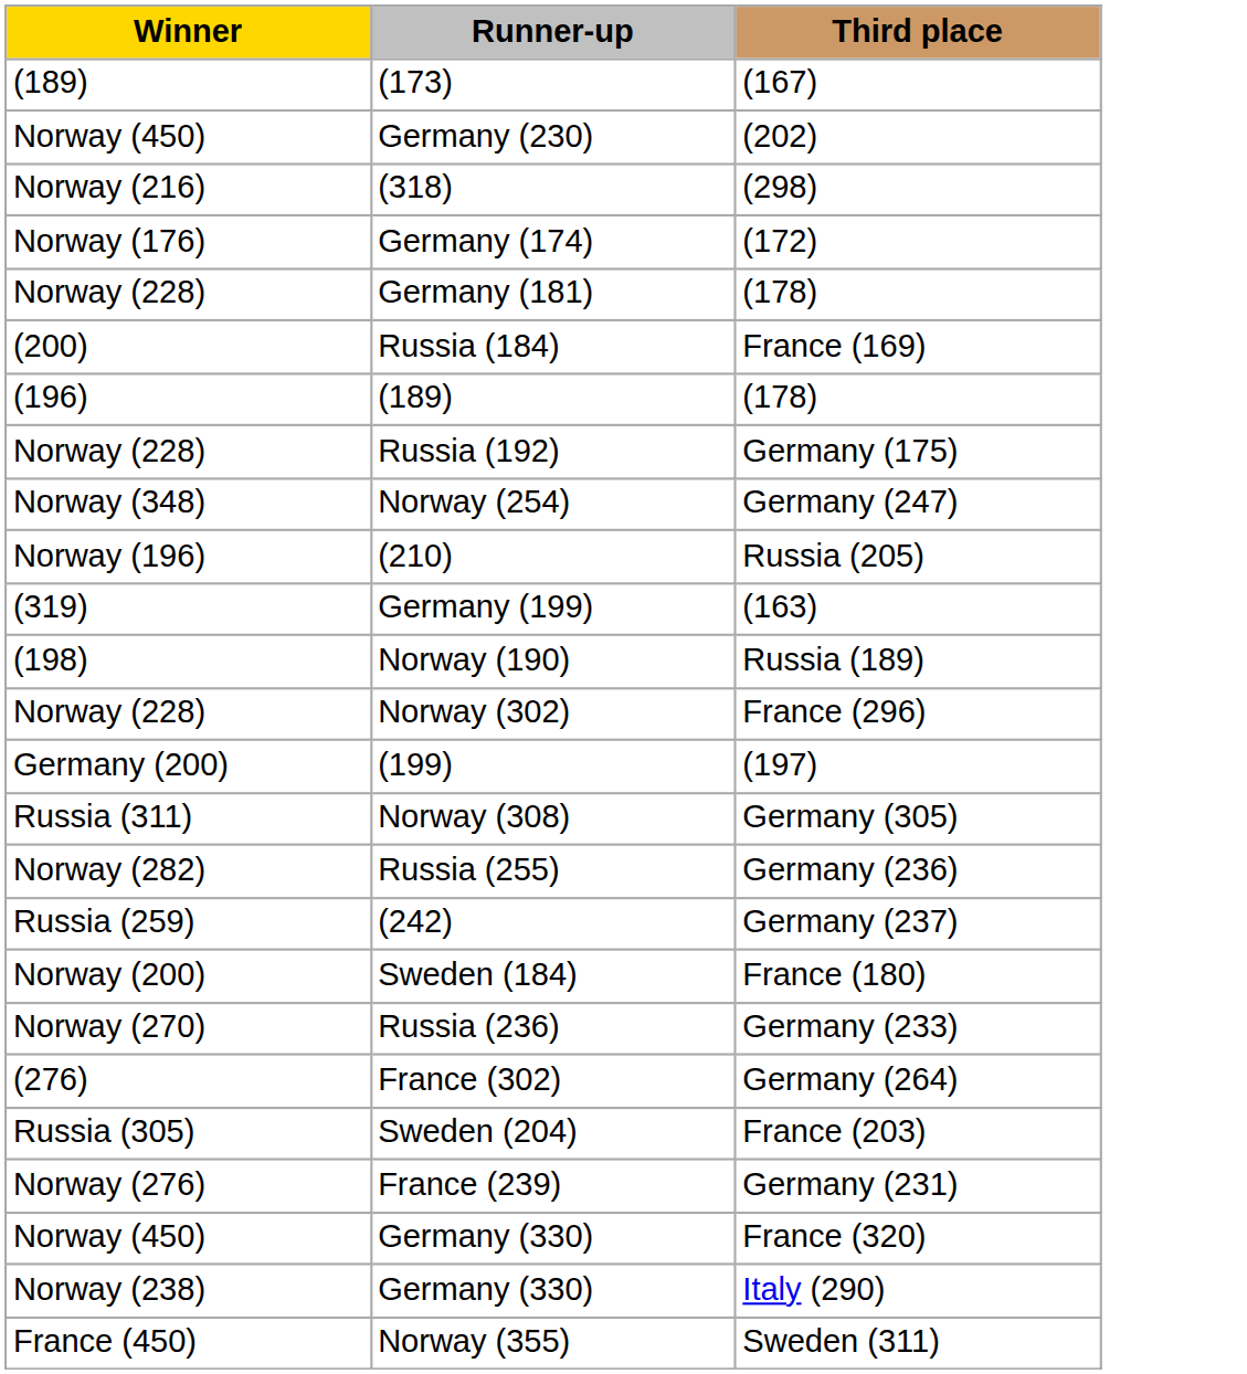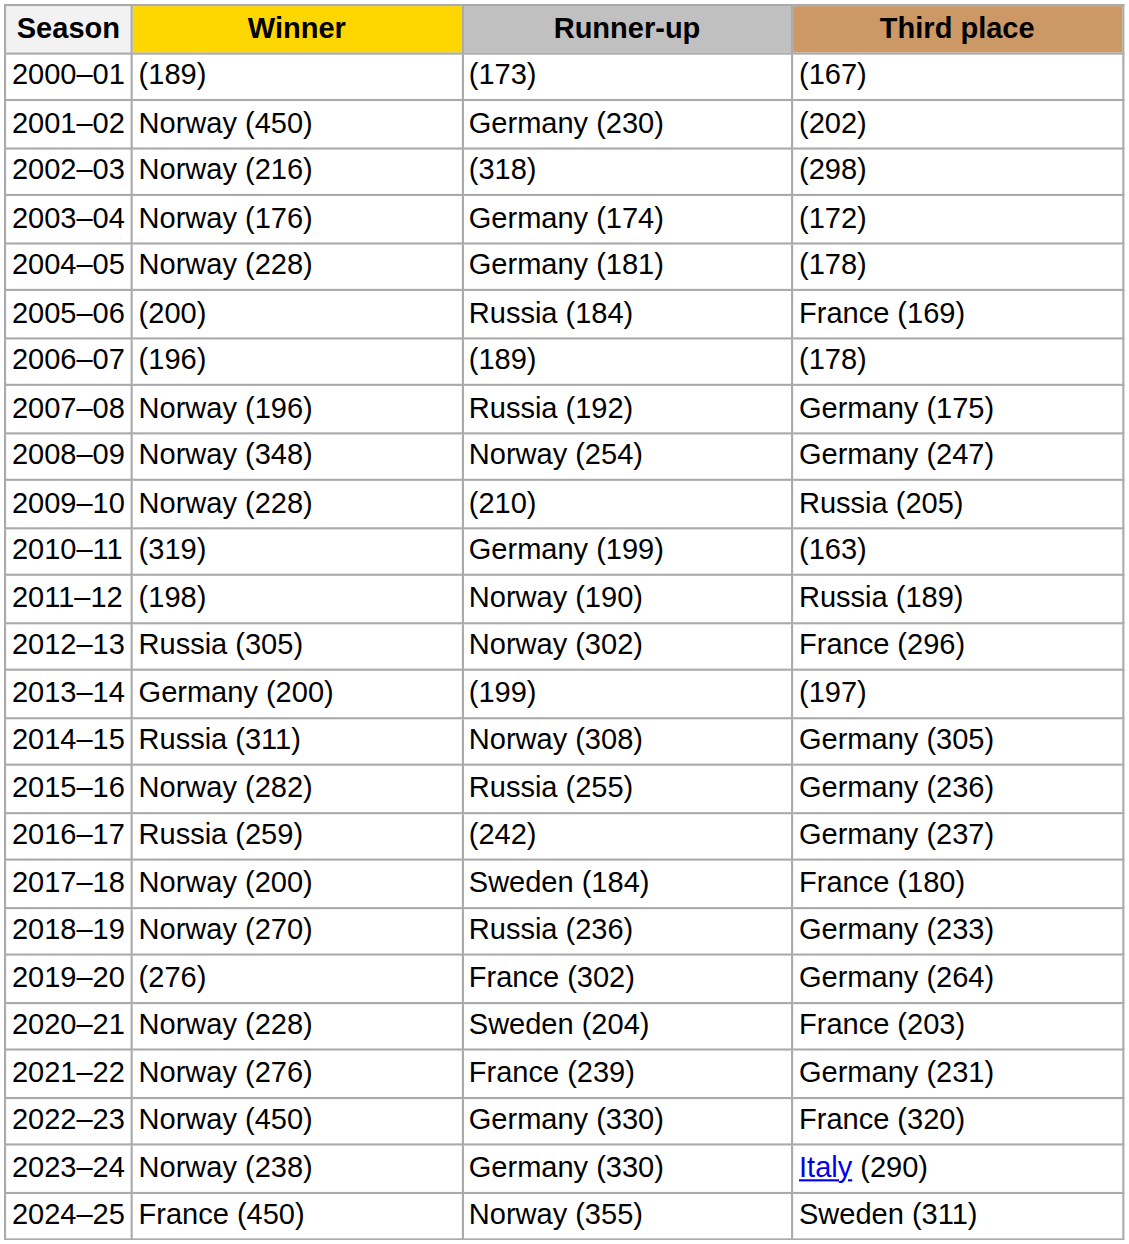 <table class="wikitable plainrowheaders" style="background:#fff; font-size:86%; line-height:16px; border:grey solid 1px; border-collapse:collapse;">
 <tr>
+<th>Season</th>
 <th scope="col" style="background:gold; width:150px;">Winner</th>
 <th scope="col" style="background:silver; width:150px;">Runner-up</th>
 <th scope="col" style="background:#c96; width:150px;">Third place</th>
 </tr>
 <tr>
+<td>2000–01</td>
 <td> (189)</td>
 <td> (173)</td>
 <td> (167)</td>
 </tr>
 <tr>
+<td>2001–02</td>
 <td> Norway (450)</td>
 <td> Germany (230)</td>
 <td> (202)</td>
 </tr>
 <tr>
+<td>2002–03</td>
 <td> Norway (216)</td>
 <td> (318)</td>
 <td> (298)</td>
 </tr>
 <tr>
+<td>2003–04</td>
 <td> Norway (176)</td>
 <td> Germany (174)</td>
 <td> (172)</td>
 </tr>
 <tr>
+<td>2004–05</td>
 <td> Norway (228)</td>
 <td> Germany (181)</td>
 <td> (178)</td>
 </tr>
 <tr>
+<td>2005–06</td>
 <td> (200)</td>
 <td> Russia (184)</td>
 <td> France (169)</td>
 </tr>
 <tr>
+<td>2006–07</td>
 <td> (196)</td>
 <td> (189)</td>
 <td> (178)</td>
 </tr>
 <tr>
-<td> Norway (228)</td>
+<td>2007–08</td>
+<td> Norway (196)</td>
 <td> Russia (192)</td>
 <td> Germany (175)</td>
 </tr>
 <tr>
+<td>2008–09</td>
 <td> Norway (348)</td>
 <td> Norway (254)</td>
 <td> Germany (247)</td>
 </tr>
 <tr>
-<td> Norway (196)</td>
+<td>2009–10</td>
+<td> Norway (228)</td>
 <td> (210)</td>
 <td> Russia (205)</td>
 </tr>
 <tr>
+<td>2010–11</td>
 <td> (319)</td>
 <td> Germany (199)</td>
 <td> (163)</td>
 </tr>
 <tr>
+<td>2011–12</td>
 <td> (198)</td>
 <td> Norway (190)</td>
 <td> Russia (189)</td>
 </tr>
 <tr>
-<td> Norway (228)</td>
+<td>2012–13</td>
+<td> Russia (305)</td>
 <td> Norway (302)</td>
 <td> France (296)</td>
 </tr>
 <tr>
+<td>2013–14</td>
 <td> Germany (200)</td>
 <td> (199)</td>
 <td> (197)</td>
 </tr>
 <tr>
+<td>2014–15</td>
 <td> Russia (311)</td>
 <td> Norway (308)</td>
 <td> Germany (305)</td>
 </tr>
 <tr>
+<td>2015–16</td>
 <td> Norway (282)</td>
 <td> Russia (255)</td>
 <td> Germany (236)</td>
 </tr>
 <tr>
+<td>2016–17</td>
 <td> Russia (259)</td>
 <td> (242)</td>
 <td> Germany (237)</td>
 </tr>
 <tr>
+<td>2017–18</td>
 <td> Norway (200)</td>
 <td> Sweden (184)</td>
 <td> France (180)</td>
 </tr>
 <tr>
+<td>2018–19</td>
 <td> Norway (270)</td>
 <td> Russia (236)</td>
 <td> Germany (233)</td>
 </tr>
 <tr>
+<td>2019–20</td>
 <td> (276)</td>
 <td> France (302)</td>
 <td> Germany (264)</td>
 </tr>
 <tr>
-<td> Russia (305)</td>
+<td>2020–21</td>
+<td> Norway (228)</td>
 <td> Sweden (204)</td>
 <td> France (203)</td>
 </tr>
 <tr>
+<td>2021–22</td>
 <td> Norway (276)</td>
 <td> France (239)</td>
 <td> Germany (231)</td>
 </tr>
 <tr>
+<td>2022–23</td>
 <td> Norway (450)</td>
 <td> Germany (330)</td>
 <td> France (320)</td>
 </tr>
 <tr>
+<td>2023–24</td>
 <td> Norway (238)</td>
 <td> Germany (330)</td>
 <td> <a href='#'>Italy</a> (290)</td>
 </tr>
 <tr>
+<td>2024–25</td>
 <td> France (450)</td>
 <td> Norway (355)</td>
 <td> Sweden (311)</td>
 </tr>
 </table>
